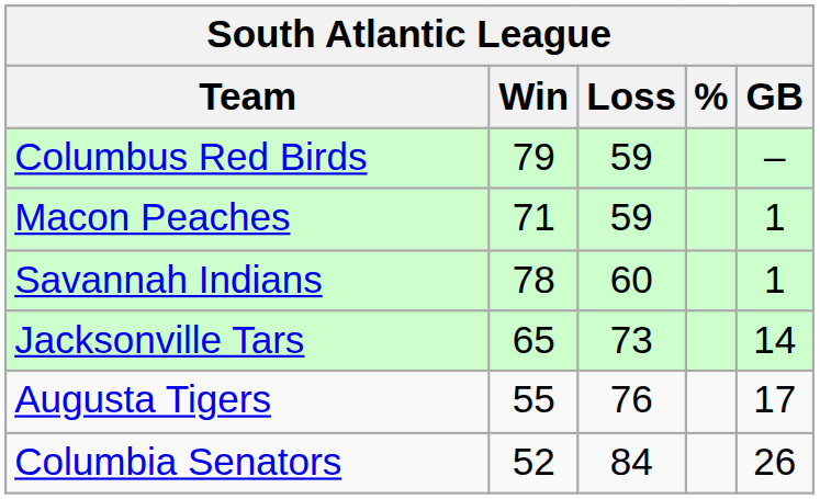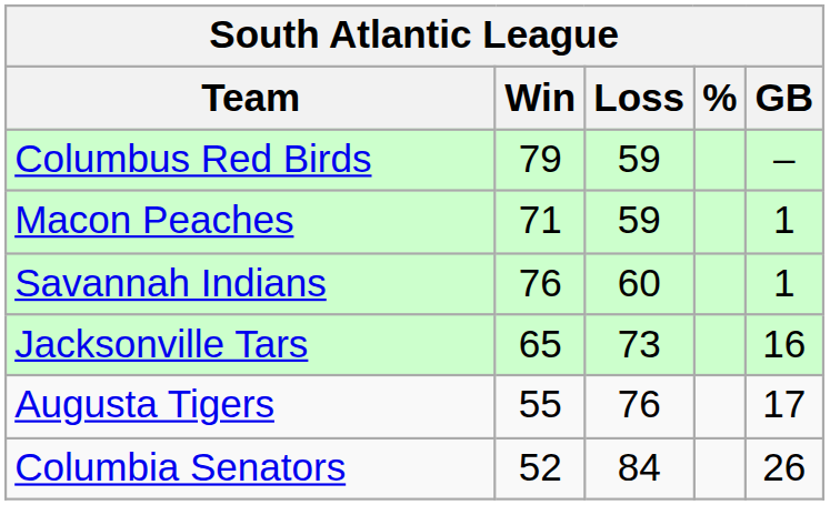 <table class="wikitable">
 <tr>
 <th colspan="5">South Atlantic League</th>
 </tr>
 <tr>
 <th width="60%">Team</th>
 <th>Win</th>
 <th>Loss</th>
 <th>%</th>
 <th>GB</th>
 </tr>
 <tr align=center bgcolor=ccffcc>
 <td align=left><a href='#'>Columbus Red Birds</a></td>
 <td>79</td>
 <td>59</td>
 <td></td>
 <td>–</td>
 </tr>
 <tr align=center bgcolor=ccffcc>
 <td align=left><a href='#'>Macon Peaches</a></td>
 <td>71</td>
 <td>59</td>
 <td></td>
 <td>1</td>
 </tr>
 <tr align=center bgcolor=ccffcc>
 <td align=left><a href='#'>Savannah Indians</a></td>
-<td>78</td>
+<td>76</td>
 <td>60</td>
 <td></td>
 <td>1</td>
 </tr>
 <tr align=center bgcolor=ccffcc>
 <td align=left><a href='#'>Jacksonville Tars</a></td>
 <td>65</td>
 <td>73</td>
 <td></td>
-<td>14</td>
+<td>16</td>
 </tr>
 <tr align=center>
 <td align=left><a href='#'>Augusta Tigers</a></td>
 <td>55</td>
 <td>76</td>
 <td></td>
 <td>17</td>
 </tr>
 <tr align=center>
 <td align=left><a href='#'>Columbia Senators</a></td>
 <td>52</td>
 <td>84</td>
 <td></td>
 <td>26</td>
 </tr>
 </table>
